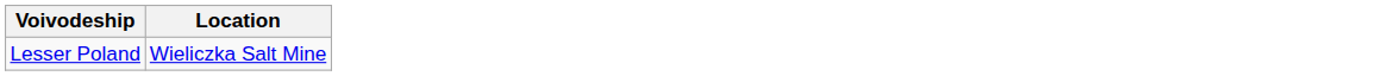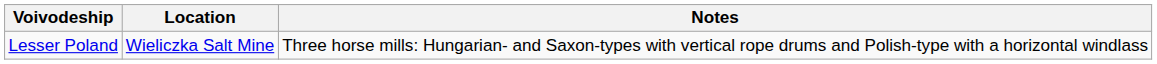 <table class="wikitable">
 <tr>
 <th>Voivodeship</th>
 <th>Location</th>
+<th>Notes</th>
 </tr>
 <tr>
 <td><a href='#'>Lesser Poland</a></td>
 <td><a href='#'>Wieliczka Salt Mine</a></td>
+<td>Three horse mills: Hungarian- and Saxon-types with vertical rope drums and Polish-type with a horizontal windlass</td>
 </tr>
 </table>
